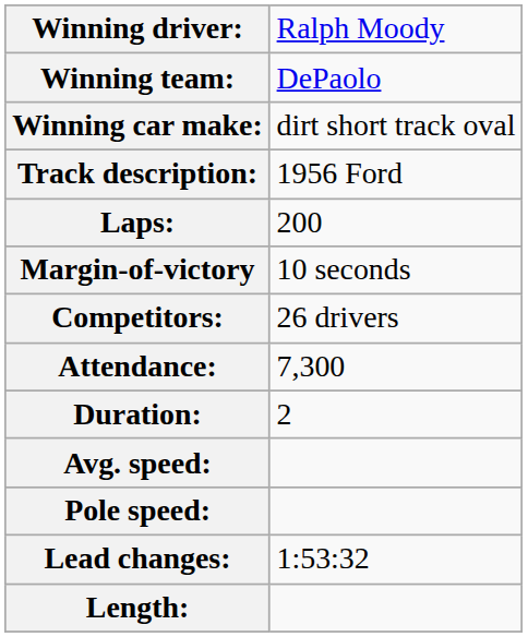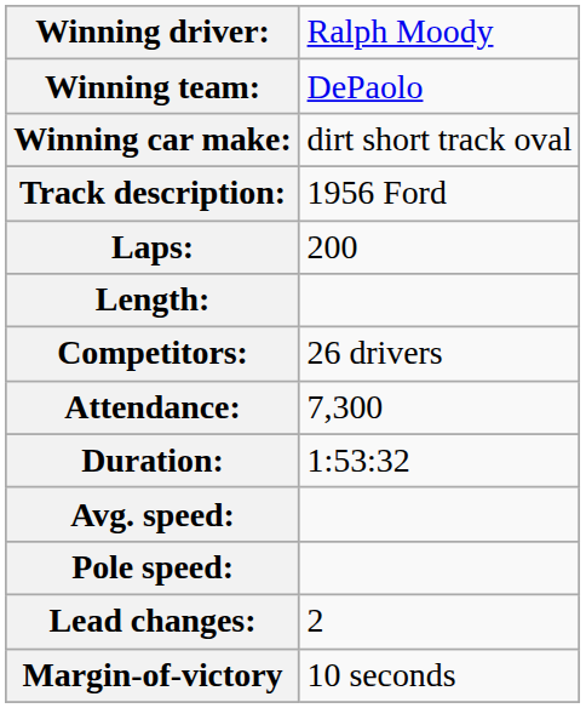 <table class="wikitable" style=text-align:left>
 <tr>
 <th>Winning driver:</th>
 <td><a href='#'>Ralph Moody</a></td>
 </tr>
 <tr>
 <th>Winning team:</th>
 <td><a href='#'>DePaolo</a></td>
 </tr>
 <tr>
 <th>Winning car make:</th>
 <td> dirt short track oval</td>
 </tr>
 <tr>
 <th>Track description:</th>
 <td>1956 Ford</td>
 </tr>
 <tr>
 <th>Laps:</th>
 <td>200</td>
 </tr>
 <tr>
-<th>Margin-of-victory</th>
-<td>10 seconds</td>
+<th>Length:</th>
+<td></td>
 </tr>
 <tr>
 <th>Competitors:</th>
 <td>26 drivers</td>
 </tr>
 <tr>
 <th>Attendance:</th>
 <td>7,300</td>
 </tr>
 <tr>
 <th>Duration:</th>
-<td>2</td>
+<td>1:53:32</td>
 </tr>
 <tr>
 <th>Avg. speed:</th>
 <td></td>
 </tr>
 <tr>
 <th>Pole speed:</th>
 <td></td>
 </tr>
 <tr>
 <th>Lead changes:</th>
-<td>1:53:32</td>
+<td>2</td>
 </tr>
 <tr>
-<th>Length:</th>
-<td></td>
+<th>Margin-of-victory</th>
+<td>10 seconds</td>
 </tr>
 </table>
